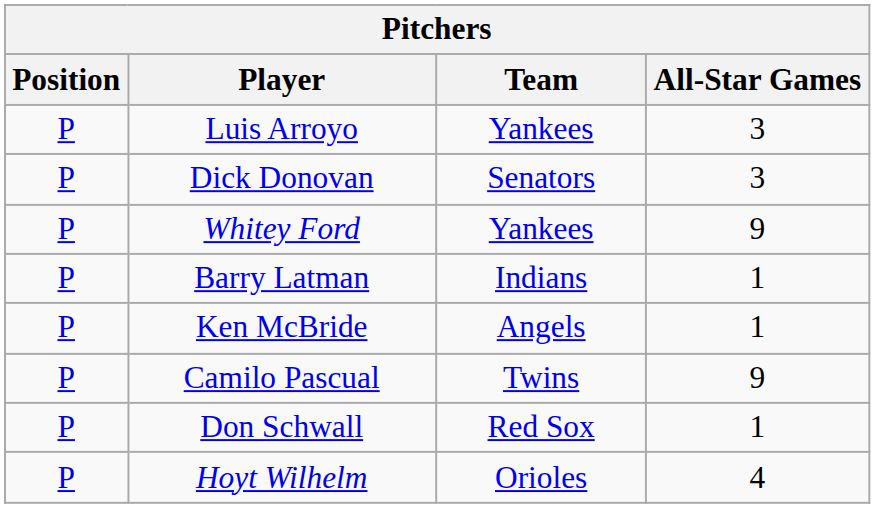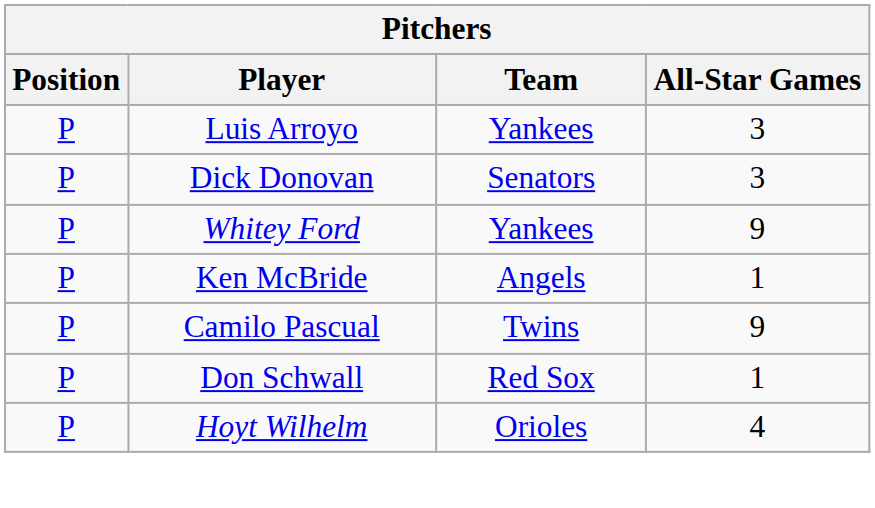 <table class="wikitable" style="font-size: 100%; text-align:center;">
 <tr>
 <th colspan="4">Pitchers</th>
 </tr>
 <tr>
 <th>Position</th>
 <th width="150">Player</th>
 <th width="100">Team</th>
 <th>All-Star Games</th>
 </tr>
 <tr>
 <td><a href='#'>P</a></td>
 <td><a href='#'>Luis Arroyo</a></td>
 <td><a href='#'>Yankees</a></td>
 <td>3</td>
 </tr>
 <tr>
 <td><a href='#'>P</a></td>
 <td><a href='#'>Dick Donovan</a></td>
 <td><a href='#'>Senators</a></td>
 <td>3</td>
 </tr>
 <tr>
 <td><a href='#'>P</a></td>
 <td><em><a href='#'>Whitey Ford</a></em></td>
 <td><a href='#'>Yankees</a></td>
 <td>9</td>
 </tr>
 <tr>
 <td><a href='#'>P</a></td>
-<td><a href='#'>Barry Latman</a></td>
-<td><a href='#'>Indians</a></td>
-<td>1</td>
-</tr>
-<tr>
-<td><a href='#'>P</a></td>
 <td><a href='#'>Ken McBride</a></td>
 <td><a href='#'>Angels</a></td>
 <td>1</td>
 </tr>
 <tr>
 <td><a href='#'>P</a></td>
 <td><a href='#'>Camilo Pascual</a></td>
 <td><a href='#'>Twins</a></td>
 <td>9</td>
 </tr>
 <tr>
 <td><a href='#'>P</a></td>
 <td><a href='#'>Don Schwall</a></td>
 <td><a href='#'>Red Sox</a></td>
 <td>1</td>
 </tr>
 <tr>
 <td><a href='#'>P</a></td>
 <td><em><a href='#'>Hoyt Wilhelm</a></em></td>
 <td><a href='#'>Orioles</a></td>
 <td>4</td>
 </tr>
 </table>
